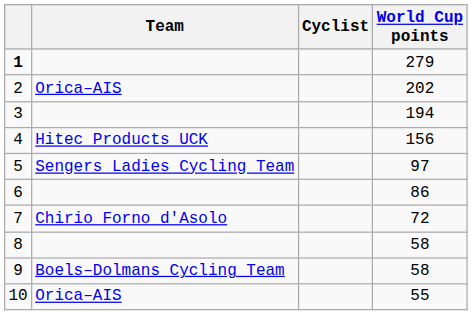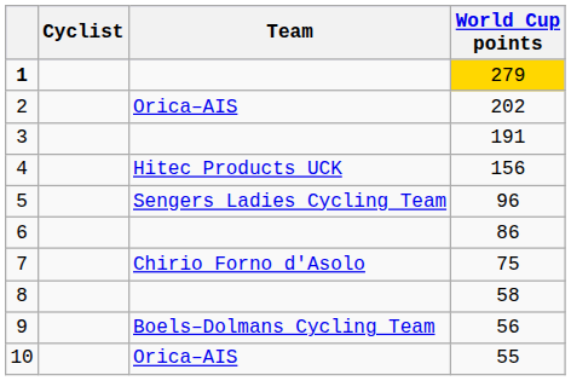 <table class="wikitable">
 <tr style="background:#ccccff;">
 <th></th>
+<th>Cyclist</th>
 <th>Team</th>
-<th>Cyclist</th>
 <th><a href='#'>World Cup</a><br>points</th>
 </tr>
 <tr>
 <td align=center><strong>1</strong></td>
 <td></td>
 <td></td>
-<td align=center>279</td>
+<td align=center style="background: gold;">279</td>
 </tr>
 <tr>
 <td align=center>2</td>
+<td></td>
 <td><a href='#'>Orica–AIS</a></td>
-<td></td>
 <td align=center>202</td>
 </tr>
 <tr>
 <td align=center>3</td>
 <td></td>
 <td></td>
-<td align=center>194</td>
+<td align=center>191</td>
 </tr>
 <tr>
 <td align=center>4</td>
+<td></td>
 <td><a href='#'>Hitec Products UCK</a></td>
-<td></td>
 <td align=center>156</td>
 </tr>
 <tr>
 <td align=center>5</td>
+<td></td>
 <td><a href='#'>Sengers Ladies Cycling Team</a></td>
-<td></td>
-<td align=center>97</td>
+<td align=center>96</td>
 </tr>
 <tr>
 <td align=center>6</td>
 <td></td>
 <td></td>
 <td align=center>86</td>
 </tr>
 <tr>
 <td align=center>7</td>
+<td></td>
 <td><a href='#'>Chirio Forno d'Asolo</a></td>
-<td></td>
-<td align=center>72</td>
+<td align=center>75</td>
 </tr>
 <tr>
 <td align=center>8</td>
 <td></td>
 <td></td>
 <td align=center>58</td>
 </tr>
 <tr>
 <td align=center>9</td>
+<td></td>
 <td><a href='#'>Boels–Dolmans Cycling Team</a></td>
-<td></td>
-<td align=center>58</td>
+<td align=center>56</td>
 </tr>
 <tr>
 <td align=center>10</td>
+<td></td>
 <td><a href='#'>Orica–AIS</a></td>
-<td></td>
 <td align=center>55</td>
 </tr>
 </table>
